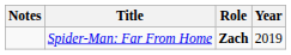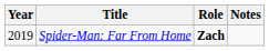 <table class="wikitable">
 <tr>
-<th>Notes</th>
+<th>Year</th>
 <th>Title</th>
 <th>Role</th>
-<th>Year</th>
+<th>Notes</th>
 </tr>
 <tr>
-<td></td>
+<td>2019</td>
 <td><em><a href='#'>Spider-Man: Far From Home</a></em></td>
 <td><strong>Zach</strong></td>
-<td>2019</td>
+<td></td>
 </tr>
 </table>
